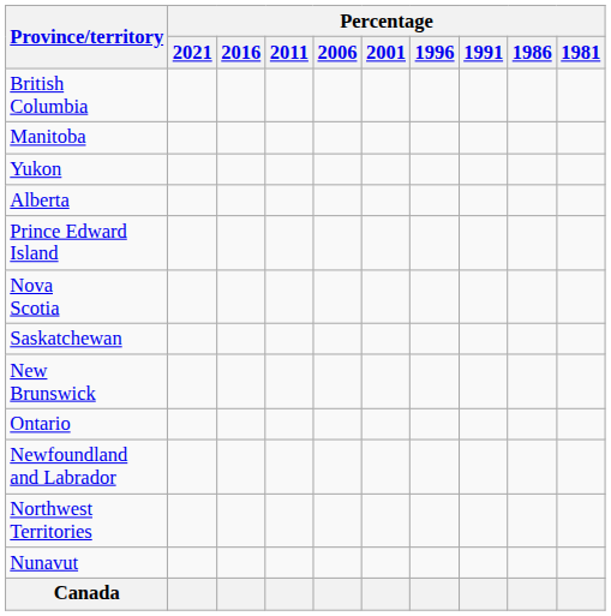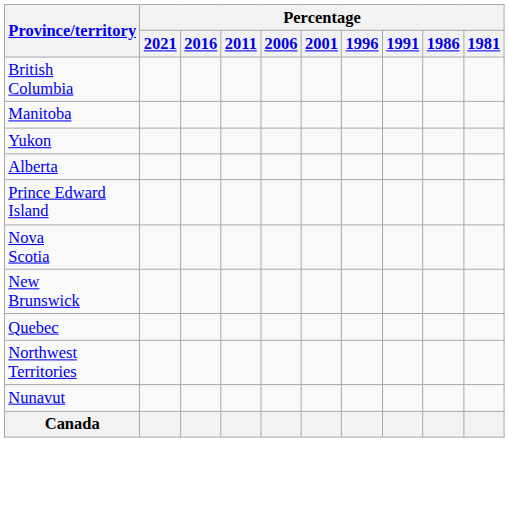 <table class="wikitable sortable">
 <tr>
 <th rowspan="2"><a href='#'>Province/territory</a></th>
 <th colspan="9">Percentage</th>
 </tr>
 <tr>
 <th><a href='#'>2021</a></th>
 <th><a href='#'>2016</a></th>
 <th><a href='#'>2011</a></th>
 <th><a href='#'>2006</a></th>
 <th><a href='#'>2001</a></th>
 <th><a href='#'>1996</a></th>
 <th><a href='#'>1991</a></th>
 <th><a href='#'>1986</a></th>
 <th><a href='#'>1981</a></th>
 </tr>
 <tr>
 <td> <a href='#'>British<br>Columbia</a></td>
 <td></td>
 <td></td>
 <td></td>
 <td></td>
 <td></td>
 <td></td>
 <td></td>
 <td></td>
 <td></td>
 </tr>
 <tr>
 <td> <a href='#'>Manitoba</a></td>
 <td></td>
 <td></td>
 <td></td>
 <td></td>
 <td></td>
 <td></td>
 <td></td>
 <td></td>
 <td></td>
 </tr>
 <tr>
 <td> <a href='#'>Yukon</a></td>
 <td></td>
 <td></td>
 <td></td>
 <td></td>
 <td></td>
 <td></td>
 <td></td>
 <td></td>
 <td></td>
 </tr>
 <tr>
 <td> <a href='#'>Alberta</a></td>
 <td></td>
 <td></td>
 <td></td>
 <td></td>
 <td></td>
 <td></td>
 <td></td>
 <td></td>
 <td></td>
 </tr>
 <tr>
 <td> <a href='#'>Prince Edward<br>Island</a></td>
 <td></td>
 <td></td>
 <td></td>
 <td></td>
 <td></td>
 <td></td>
 <td></td>
 <td></td>
 <td></td>
 </tr>
 <tr>
 <td> <a href='#'>Nova<br>Scotia</a></td>
 <td></td>
 <td></td>
 <td></td>
 <td></td>
 <td></td>
 <td></td>
 <td></td>
 <td></td>
 <td></td>
 </tr>
 <tr>
-<td> <a href='#'>Saskatchewan</a></td>
-<td></td>
-<td></td>
-<td></td>
-<td></td>
-<td></td>
-<td></td>
-<td></td>
-<td></td>
-<td></td>
-</tr>
-<tr>
 <td> <a href='#'>New<br>Brunswick</a></td>
 <td></td>
 <td></td>
 <td></td>
 <td></td>
 <td></td>
 <td></td>
 <td></td>
 <td></td>
 <td></td>
 </tr>
 <tr>
-<td> <a href='#'>Ontario</a></td>
-<td></td>
-<td></td>
-<td></td>
-<td></td>
-<td></td>
-<td></td>
-<td></td>
-<td></td>
-<td></td>
-</tr>
-<tr>
-<td> <a href='#'>Newfoundland<br>and Labrador</a></td>
+<td> <a href='#'>Quebec</a></td>
 <td></td>
 <td></td>
 <td></td>
 <td></td>
 <td></td>
 <td></td>
 <td></td>
 <td></td>
 <td></td>
 </tr>
 <tr>
 <td> <a href='#'>Northwest<br>Territories</a></td>
 <td></td>
 <td></td>
 <td></td>
 <td></td>
 <td></td>
 <td></td>
 <td></td>
 <td></td>
 <td></td>
 </tr>
 <tr>
 <td> <a href='#'>Nunavut</a></td>
 <td></td>
 <td></td>
 <td></td>
 <td></td>
 <td></td>
 <td></td>
 <td></td>
 <td></td>
 <td></td>
 </tr>
 <tr>
 <th> Canada</th>
 <th></th>
 <th></th>
 <th></th>
 <th></th>
 <th></th>
 <th></th>
 <th></th>
 <th></th>
 <th></th>
 </tr>
 </table>
